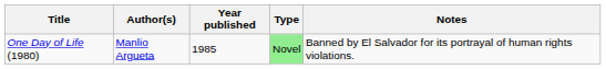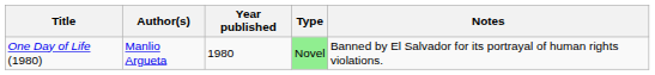 <table class="wikitable sortable">
 <tr>
 <th>Title</th>
 <th>Author(s)</th>
 <th>Year published</th>
 <th>Type</th>
 <th class="unsortable">Notes</th>
 </tr>
 <tr>
 <td><em><a href='#'>One Day of Life</a></em> (1980)</td>
 <td><a href='#'>Manlio Argueta</a></td>
-<td>1985</td>
+<td>1980</td>
 <td style="background: lightgreen;">Novel</td>
 <td>Banned by El Salvador for its portrayal of human rights violations.</td>
 </tr>
 </table>
